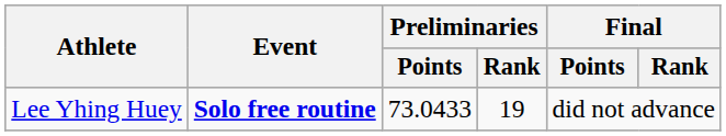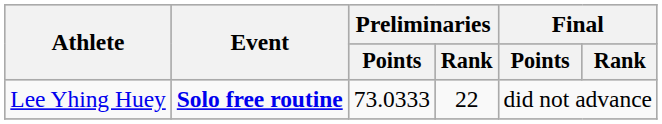 <table class=wikitable style="font-size:90%">
 <tr>
 <th rowspan="2">Athlete</th>
 <th rowspan="2">Event</th>
 <th colspan="2">Preliminaries</th>
 <th colspan="2">Final</th>
 </tr>
 <tr style="font-size:95%">
 <th>Points</th>
 <th>Rank</th>
 <th>Points</th>
 <th>Rank</th>
 </tr>
 <tr align=center>
 <td align=left><a href='#'>Lee Yhing Huey</a></td>
 <td align=left><strong><a href='#'>Solo free routine</a></strong></td>
-<td>73.0433</td>
-<td>19</td>
+<td>73.0333</td>
+<td>22</td>
 <td colspan=2>did not advance</td>
 </tr>
 </table>
